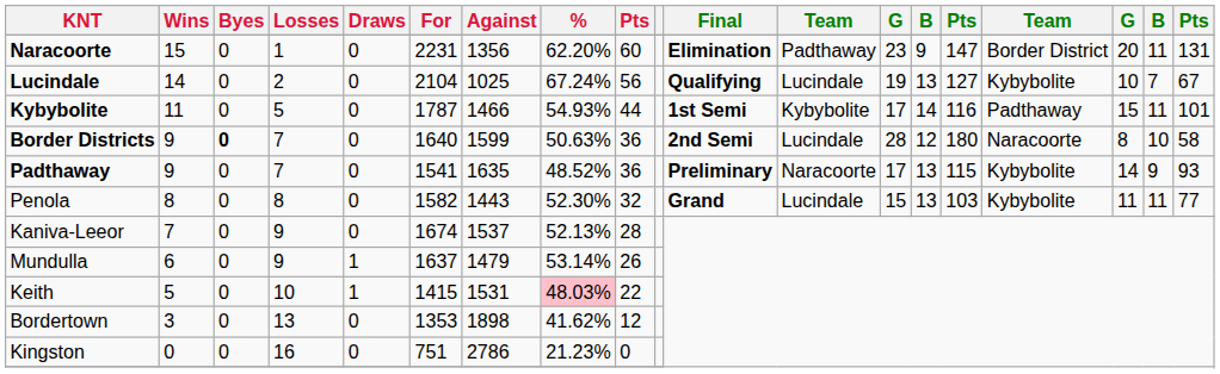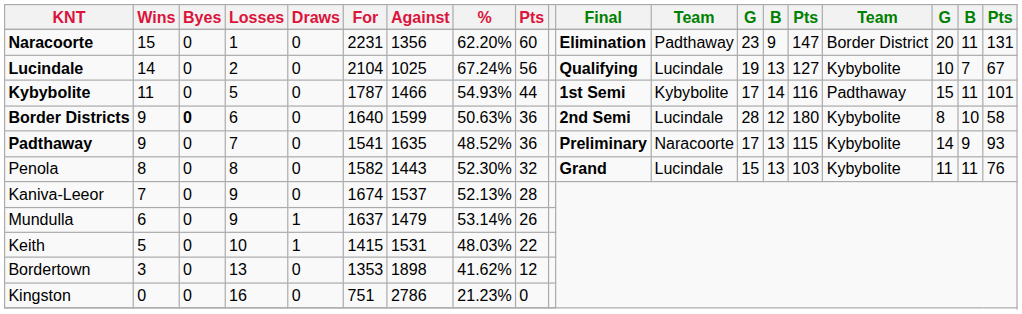 <table style="font-size: 85%; text-align: left;" class="wikitable">
 <tr>
 <th style="color:crimson">KNT</th>
 <th style="color:crimson">Wins</th>
 <th style="color:crimson">Byes</th>
 <th style="color:crimson">Losses</th>
 <th style="color:crimson">Draws</th>
 <th style="color:crimson">For</th>
 <th style="color:crimson">Against</th>
 <th style="color:crimson">%</th>
 <th style="color:crimson">Pts</th>
 <th></th>
 <th style="color:green">Final</th>
 <th style="color:green">Team</th>
 <th style="color:green">G</th>
 <th style="color:green">B</th>
 <th style="color:green">Pts</th>
 <th style="color:green">Team</th>
 <th style="color:green">G</th>
 <th style="color:green">B</th>
 <th style="color:green">Pts</th>
 </tr>
 <tr>
 </tr>
 <tr>
 </tr>
 <tr>
 <td><strong>	Naracoorte	</strong></td>
 <td>15</td>
 <td>0</td>
 <td>1</td>
 <td>0</td>
 <td>2231</td>
 <td>1356</td>
 <td>62.20%</td>
 <td>60</td>
 <td></td>
 <td><strong>Elimination</strong></td>
 <td>Padthaway</td>
 <td>23</td>
 <td>9</td>
 <td>147</td>
 <td>Border District</td>
 <td>20</td>
 <td>11</td>
 <td>131</td>
 </tr>
 <tr>
 <td><strong>	Lucindale	</strong></td>
 <td>14</td>
 <td>0</td>
 <td>2</td>
 <td>0</td>
 <td>2104</td>
 <td>1025</td>
 <td>67.24%</td>
 <td>56</td>
 <td></td>
 <td><strong>Qualifying</strong></td>
 <td>Lucindale</td>
 <td>19</td>
 <td>13</td>
 <td>127</td>
 <td>Kybybolite</td>
 <td>10</td>
 <td>7</td>
 <td>67</td>
 </tr>
 <tr>
 <td><strong>	Kybybolite	</strong></td>
 <td>11</td>
 <td>0</td>
 <td>5</td>
 <td>0</td>
 <td>1787</td>
 <td>1466</td>
 <td>54.93%</td>
 <td>44</td>
 <td></td>
 <td><strong>1st Semi</strong></td>
 <td>Kybybolite</td>
 <td>17</td>
 <td>14</td>
 <td>116</td>
 <td>Padthaway</td>
 <td>15</td>
 <td>11</td>
 <td>101</td>
 </tr>
 <tr>
 <td><strong>	Border Districts	</strong></td>
 <td>9</td>
 <td><strong>0</strong></td>
-<td>7</td>
+<td>6</td>
 <td>0</td>
 <td>1640</td>
 <td>1599</td>
 <td>50.63%</td>
 <td>36</td>
 <td></td>
 <td><strong>2nd Semi</strong></td>
 <td>Lucindale</td>
 <td>28</td>
 <td>12</td>
 <td>180</td>
-<td>Naracoorte</td>
+<td>Kybybolite</td>
 <td>8</td>
 <td>10</td>
 <td>58</td>
 </tr>
 <tr>
 <td><strong>	Padthaway	</strong></td>
 <td>9</td>
 <td>0</td>
 <td>7</td>
 <td>0</td>
 <td>1541</td>
 <td>1635</td>
 <td>48.52%</td>
 <td>36</td>
 <td></td>
 <td><strong>Preliminary</strong></td>
 <td>Naracoorte</td>
 <td>17</td>
 <td>13</td>
 <td>115</td>
 <td>Kybybolite</td>
 <td>14</td>
 <td>9</td>
 <td>93</td>
 </tr>
 <tr>
 <td>Penola</td>
 <td>8</td>
 <td>0</td>
 <td>8</td>
 <td>0</td>
 <td>1582</td>
 <td>1443</td>
 <td>52.30%</td>
 <td>32</td>
 <td></td>
 <td><strong>Grand</strong></td>
 <td>Lucindale</td>
 <td>15</td>
 <td>13</td>
 <td>103</td>
 <td>Kybybolite</td>
 <td>11</td>
 <td>11</td>
-<td>77</td>
+<td>76</td>
 </tr>
 <tr>
 <td>Kaniva-Leeor</td>
 <td>7</td>
 <td>0</td>
 <td>9</td>
 <td>0</td>
 <td>1674</td>
 <td>1537</td>
 <td>52.13%</td>
 <td>28</td>
 <td></td>
 </tr>
 <tr>
 <td>Mundulla</td>
 <td>6</td>
 <td>0</td>
 <td>9</td>
 <td>1</td>
 <td>1637</td>
 <td>1479</td>
 <td>53.14%</td>
 <td>26</td>
 <td></td>
 </tr>
 <tr>
 <td>Keith</td>
 <td>5</td>
 <td>0</td>
 <td>10</td>
 <td>1</td>
 <td>1415</td>
 <td>1531</td>
-<td style="background: pink;">48.03%</td>
+<td>48.03%</td>
 <td>22</td>
 <td></td>
 </tr>
 <tr>
 <td>Bordertown</td>
 <td>3</td>
 <td>0</td>
 <td>13</td>
 <td>0</td>
 <td>1353</td>
 <td>1898</td>
 <td>41.62%</td>
 <td>12</td>
 <td></td>
 </tr>
 <tr>
 <td>Kingston</td>
 <td>0</td>
 <td>0</td>
 <td>16</td>
 <td>0</td>
 <td>751</td>
 <td>2786</td>
 <td>21.23%</td>
 <td>0</td>
 <td></td>
 </tr>
 <tr>
 </tr>
 </table>
